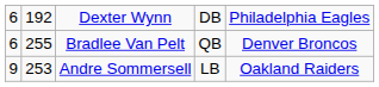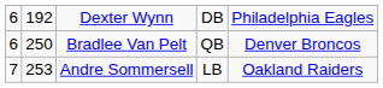 <table class="wikitable" style="text-align:center">
 <tr>
 <td>6</td>
 <td>192</td>
 <td><a href='#'>Dexter Wynn</a></td>
 <td>DB</td>
 <td><a href='#'>Philadelphia Eagles</a></td>
 </tr>
 <tr>
 <td>6</td>
-<td>255</td>
+<td>250</td>
 <td><a href='#'>Bradlee Van Pelt</a></td>
 <td>QB</td>
 <td><a href='#'>Denver Broncos</a></td>
 </tr>
 <tr>
-<td>9</td>
+<td>7</td>
 <td>253</td>
 <td><a href='#'>Andre Sommersell</a></td>
 <td>LB</td>
 <td><a href='#'>Oakland Raiders</a></td>
 </tr>
 </table>
